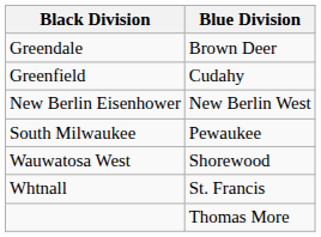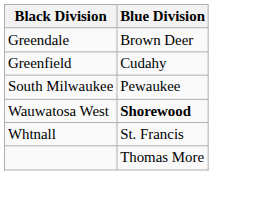 <table class="wikitable">
 <tr>
 <th>Black Division</th>
 <th>Blue Division</th>
 </tr>
 <tr>
 <td>Greendale</td>
 <td>Brown Deer</td>
 </tr>
 <tr>
 <td>Greenfield</td>
 <td>Cudahy</td>
 </tr>
 <tr>
-<td>New Berlin Eisenhower</td>
-<td>New Berlin West</td>
-</tr>
-<tr>
 <td>South Milwaukee</td>
 <td>Pewaukee</td>
 </tr>
 <tr>
 <td>Wauwatosa West</td>
-<td>Shorewood</td>
+<td><strong>Shorewood</strong></td>
 </tr>
 <tr>
 <td>Whtnall</td>
 <td>St. Francis</td>
 </tr>
 <tr>
 <td></td>
 <td>Thomas More</td>
 </tr>
 </table>
